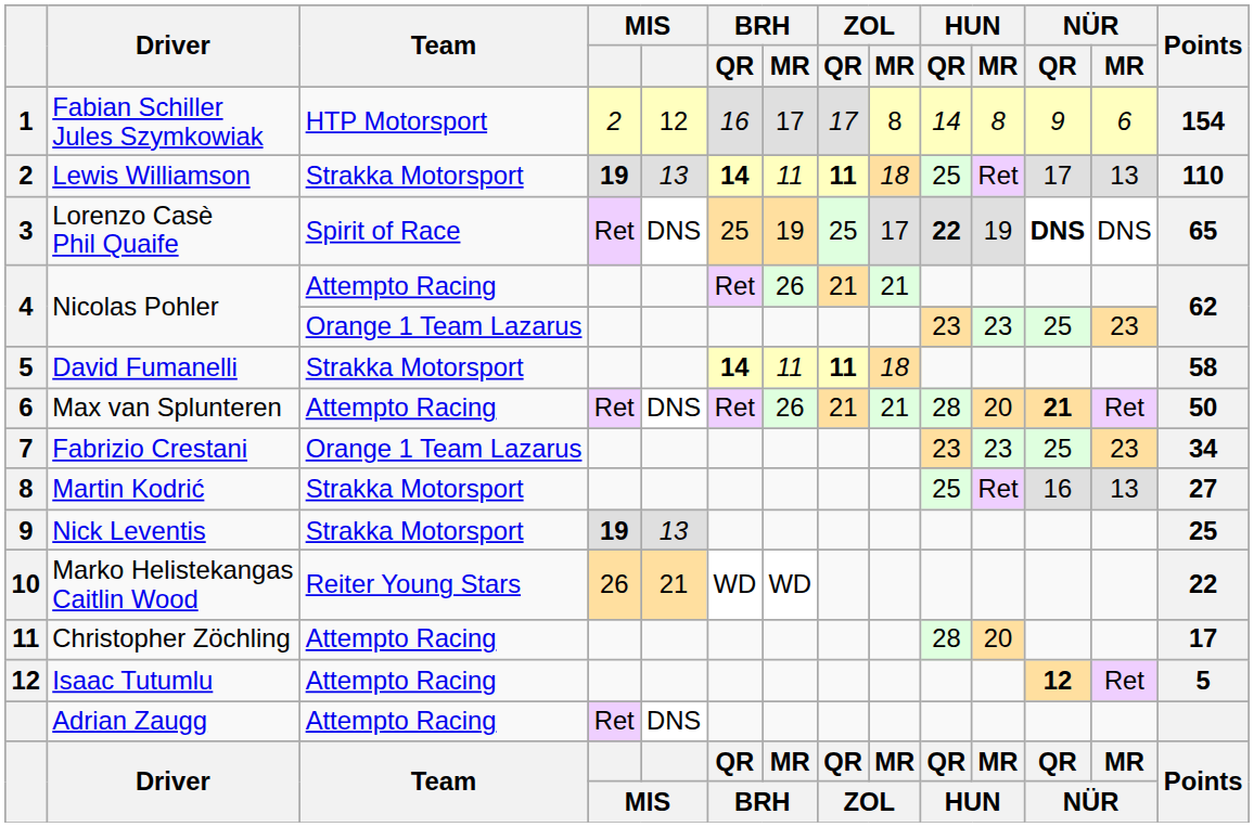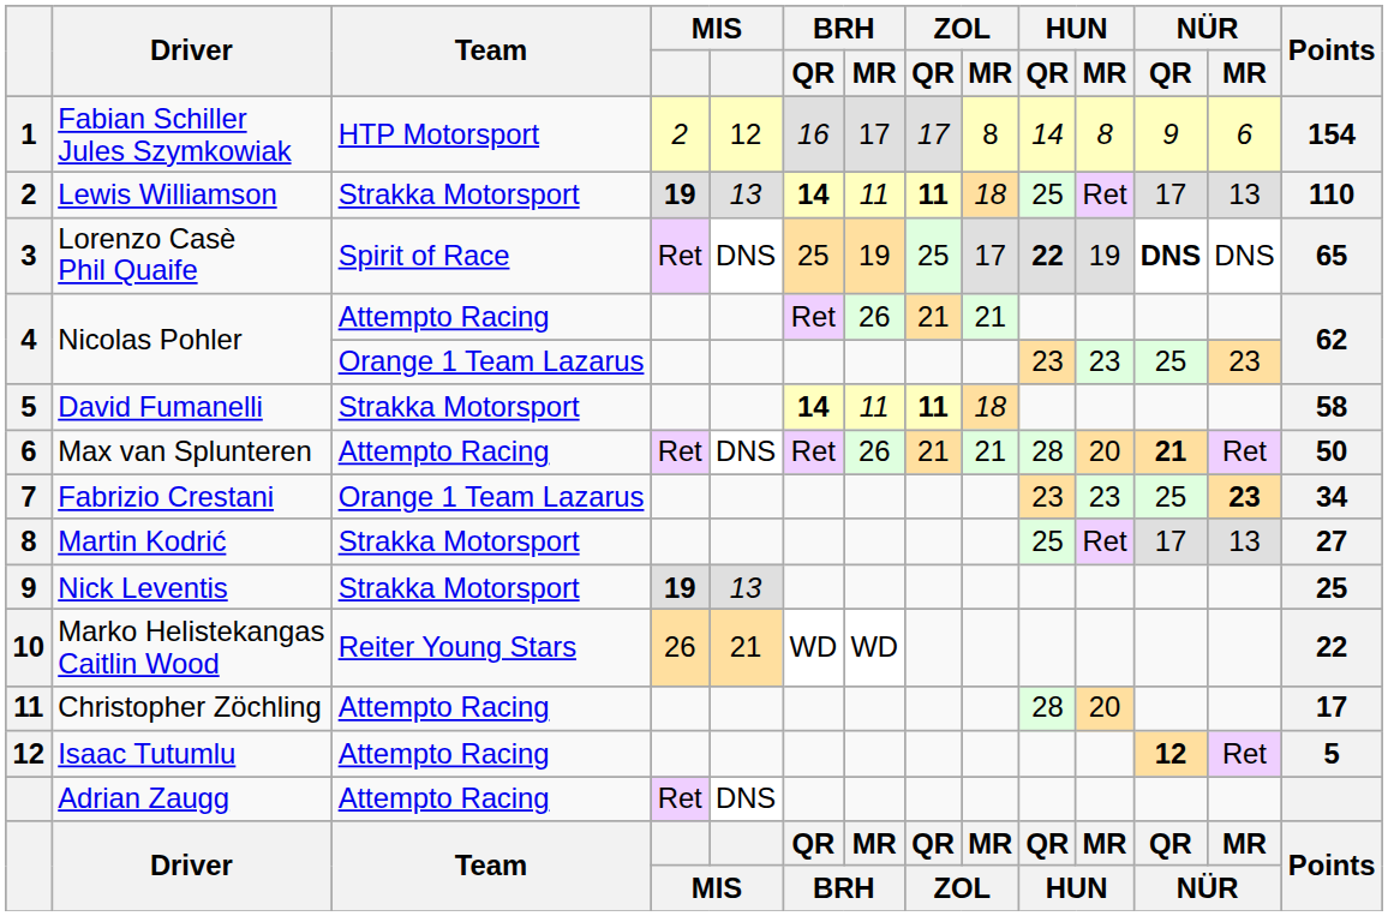 <table class="wikitable" style="font-size: 85%; text-align:center;">
 <tr>
 <th rowspan=2></th>
 <th rowspan=2>Driver</th>
 <th rowspan=2>Team</th>
 <th colspan=2>MIS<br></th>
 <th colspan=2>BRH<br></th>
 <th colspan=2>ZOL<br></th>
 <th colspan=2>HUN<br></th>
 <th colspan=2>NÜR<br></th>
 <th rowspan=2>Points</th>
 </tr>
 <tr>
 <th></th>
 <th></th>
 <th>QR</th>
 <th>MR</th>
 <th>QR</th>
 <th>MR</th>
 <th>QR</th>
 <th>MR</th>
 <th>QR</th>
 <th>MR</th>
 </tr>
 <tr>
 <th>1</th>
 <td align=left> <a href='#'>Fabian Schiller</a><br> <a href='#'>Jules Szymkowiak</a></td>
 <td align=left> <a href='#'>HTP Motorsport</a></td>
 <td style="background:#FFFFBF;"><em>2</em></td>
 <td style="background:#FFFFBF;">12</td>
 <td style="background:#DFDFDF;"><em>16</em></td>
 <td style="background:#DFDFDF;">17</td>
 <td style="background:#DFDFDF;"><em>17</em></td>
 <td style="background:#FFFFBF;">8</td>
 <td style="background:#FFFFBF;"><em>14</em></td>
 <td style="background:#FFFFBF;"><em>8</em></td>
 <td style="background:#FFFFBF;"><em>9</em></td>
 <td style="background:#FFFFBF;"><em>6</em></td>
 <th>154</th>
 </tr>
 <tr>
 <th>2</th>
 <td align=left> <a href='#'>Lewis Williamson</a></td>
 <td align=left> <a href='#'>Strakka Motorsport</a></td>
 <td style="background:#DFDFDF;"><strong>19</strong></td>
 <td style="background:#DFDFDF;"><em>13</em></td>
 <td style="background:#FFFFBF;"><strong>14</strong></td>
 <td style="background:#FFFFBF;"><em>11</em></td>
 <td style="background:#FFFFBF;"><strong>11</strong></td>
 <td style="background:#FFDF9F;"><em>18</em></td>
 <td style="background:#DFFFDF;">25</td>
 <td style="background:#EFCFFF;">Ret</td>
 <td style="background:#DFDFDF;">17</td>
 <td style="background:#DFDFDF;">13</td>
 <th>110</th>
 </tr>
 <tr>
 <th>3</th>
 <td align=left> Lorenzo Casè<br> <a href='#'>Phil Quaife</a></td>
 <td align=left> <a href='#'>Spirit of Race</a></td>
 <td style="background:#EFCFFF;">Ret</td>
 <td style="background:#FFFFFF;">DNS</td>
 <td style="background:#FFDF9F;">25</td>
 <td style="background:#FFDF9F;">19</td>
 <td style="background:#DFFFDF;">25</td>
 <td style="background:#DFDFDF;">17</td>
 <td style="background:#DFDFDF;"><strong>22</strong></td>
 <td style="background:#DFDFDF;">19</td>
 <td style="background:#FFFFFF;"><strong>DNS</strong></td>
 <td style="background:#FFFFFF;">DNS</td>
 <th>65</th>
 </tr>
 <tr>
 <th rowspan=2>4</th>
 <td rowspan=2 align=left> Nicolas Pohler</td>
 <td align=left> <a href='#'>Attempto Racing</a></td>
 <td></td>
 <td></td>
 <td style="background:#EFCFFF;">Ret</td>
 <td style="background:#DFFFDF;">26</td>
 <td style="background:#FFDF9F;">21</td>
 <td style="background:#DFFFDF;">21</td>
 <td></td>
 <td></td>
 <td></td>
 <td></td>
 <th rowspan=2>62</th>
 </tr>
 <tr>
 <td align=left> <a href='#'>Orange 1 Team Lazarus</a></td>
 <td></td>
 <td></td>
 <td></td>
 <td></td>
 <td></td>
 <td></td>
 <td style="background:#FFDF9F;">23</td>
 <td style="background:#DFFFDF;">23</td>
 <td style="background:#DFFFDF;">25</td>
 <td style="background:#FFDF9F;">23</td>
 </tr>
 <tr>
 <th>5</th>
 <td align=left> <a href='#'>David Fumanelli</a></td>
 <td align=left> <a href='#'>Strakka Motorsport</a></td>
 <td></td>
 <td></td>
 <td style="background:#FFFFBF;"><strong>14</strong></td>
 <td style="background:#FFFFBF;"><em>11</em></td>
 <td style="background:#FFFFBF;"><strong>11</strong></td>
 <td style="background:#FFDF9F;"><em>18</em></td>
 <td></td>
 <td></td>
 <td></td>
 <td></td>
 <th>58</th>
 </tr>
 <tr>
 <th>6</th>
 <td align=left> Max van Splunteren</td>
 <td align=left> <a href='#'>Attempto Racing</a></td>
 <td style="background:#EFCFFF;">Ret</td>
 <td style="background:#FFFFFF;">DNS</td>
 <td style="background:#EFCFFF;">Ret</td>
 <td style="background:#DFFFDF;">26</td>
 <td style="background:#FFDF9F;">21</td>
 <td style="background:#DFFFDF;">21</td>
 <td style="background:#DFFFDF;">28</td>
 <td style="background:#FFDF9F;">20</td>
 <td style="background:#FFDF9F;"><strong>21</strong></td>
 <td style="background:#EFCFFF;">Ret</td>
 <th>50</th>
 </tr>
 <tr>
 <th>7</th>
 <td align=left> <a href='#'>Fabrizio Crestani</a></td>
 <td align=left> <a href='#'>Orange 1 Team Lazarus</a></td>
 <td></td>
 <td></td>
 <td></td>
 <td></td>
 <td></td>
 <td></td>
 <td style="background:#FFDF9F;">23</td>
 <td style="background:#DFFFDF;">23</td>
 <td style="background:#DFFFDF;">25</td>
-<td style="background:#FFDF9F;">23</td>
+<td style="background:#FFDF9F;"><strong>23</strong></td>
 <th>34</th>
 </tr>
 <tr>
 <th>8</th>
 <td align=left> <a href='#'>Martin Kodrić</a></td>
 <td align=left> <a href='#'>Strakka Motorsport</a></td>
 <td></td>
 <td></td>
 <td></td>
 <td></td>
 <td></td>
 <td></td>
 <td style="background:#DFFFDF;">25</td>
 <td style="background:#EFCFFF;">Ret</td>
-<td style="background:#DFDFDF;">16</td>
+<td style="background:#DFDFDF;">17</td>
 <td style="background:#DFDFDF;">13</td>
 <th>27</th>
 </tr>
 <tr>
 <th>9</th>
 <td align=left> <a href='#'>Nick Leventis</a></td>
 <td align=left> <a href='#'>Strakka Motorsport</a></td>
 <td style="background:#DFDFDF;"><strong>19</strong></td>
 <td style="background:#DFDFDF;"><em>13</em></td>
 <td></td>
 <td></td>
 <td></td>
 <td></td>
 <td></td>
 <td></td>
 <td></td>
 <td></td>
 <th>25</th>
 </tr>
 <tr>
 <th>10</th>
 <td align=left> Marko Helistekangas<br> <a href='#'>Caitlin Wood</a></td>
 <td align=left> <a href='#'>Reiter Young Stars</a></td>
 <td style="background:#FFDF9F;">26</td>
 <td style="background:#FFDF9F;">21</td>
 <td style="background:#FFFFFF;">WD</td>
 <td style="background:#FFFFFF;">WD</td>
 <td></td>
 <td></td>
 <td></td>
 <td></td>
 <td></td>
 <td></td>
 <th>22</th>
 </tr>
 <tr>
 <th>11</th>
 <td align=left> Christopher Zöchling</td>
 <td align=left> <a href='#'>Attempto Racing</a></td>
 <td></td>
 <td></td>
 <td></td>
 <td></td>
 <td></td>
 <td></td>
 <td style="background:#DFFFDF;">28</td>
 <td style="background:#FFDF9F;">20</td>
 <td></td>
 <td></td>
 <th>17</th>
 </tr>
 <tr>
 <th>12</th>
 <td align=left> <a href='#'>Isaac Tutumlu</a></td>
 <td align=left> <a href='#'>Attempto Racing</a></td>
 <td></td>
 <td></td>
 <td></td>
 <td></td>
 <td></td>
 <td></td>
 <td></td>
 <td></td>
 <td style="background:#FFDF9F;"><strong>12</strong></td>
 <td style="background:#EFCFFF;">Ret</td>
 <th>5</th>
 </tr>
 <tr>
 <th></th>
 <td align=left> <a href='#'>Adrian Zaugg</a></td>
 <td align=left> <a href='#'>Attempto Racing</a></td>
 <td style="background:#EFCFFF;">Ret</td>
 <td style="background:#FFFFFF;">DNS</td>
 <td></td>
 <td></td>
 <td></td>
 <td></td>
 <td></td>
 <td></td>
 <td></td>
 <td></td>
 <th></th>
 </tr>
 <tr valign="top">
 <th valign=middle rowspan=2></th>
 <th valign=middle rowspan=2>Driver</th>
 <th valign=middle rowspan=2>Team</th>
 <th></th>
 <th></th>
 <th>QR</th>
 <th>MR</th>
 <th>QR</th>
 <th>MR</th>
 <th>QR</th>
 <th>MR</th>
 <th>QR</th>
 <th>MR</th>
 <th valign=middle rowspan=2>Points</th>
 </tr>
 <tr>
 <th colspan=2>MIS<br></th>
 <th colspan=2>BRH<br></th>
 <th colspan=2>ZOL<br></th>
 <th colspan=2>HUN<br></th>
 <th colspan=2>NÜR<br></th>
 </tr>
 </table>
